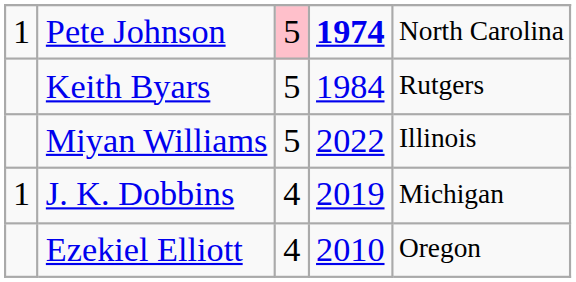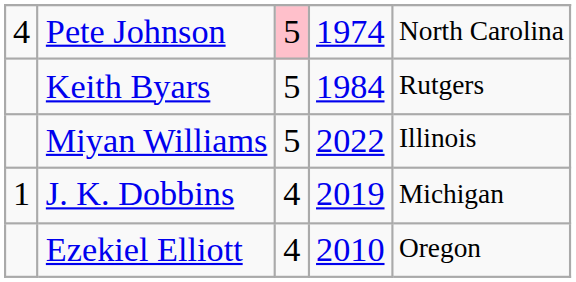 <table class="wikitable">
 <tr>
 </tr>
 <tr>
-<td>1</td>
+<td>4</td>
 <td><a href='#'>Pete Johnson</a></td>
 <td style="background: pink;">5</td>
-<td><strong><a href='#'>1974</a></strong></td>
+<td><a href='#'>1974</a></td>
 <td style="font-size:80%;">North Carolina</td>
 </tr>
 <tr>
 <td></td>
 <td><a href='#'>Keith Byars</a></td>
 <td>5</td>
 <td><a href='#'>1984</a></td>
 <td style="font-size:80%;">Rutgers</td>
 </tr>
 <tr>
 <td></td>
 <td><a href='#'>Miyan Williams</a></td>
 <td>5</td>
 <td><a href='#'>2022</a></td>
 <td style="font-size:80%;">Illinois</td>
 </tr>
 <tr>
 <td>1</td>
 <td><a href='#'>J. K. Dobbins</a></td>
 <td>4</td>
 <td><a href='#'>2019</a></td>
 <td style="font-size:80%;">Michigan</td>
 </tr>
 <tr>
 <td></td>
 <td><a href='#'>Ezekiel Elliott</a></td>
 <td>4</td>
 <td><a href='#'>2010</a></td>
 <td style="font-size:80%;">Oregon</td>
 </tr>
 </table>
